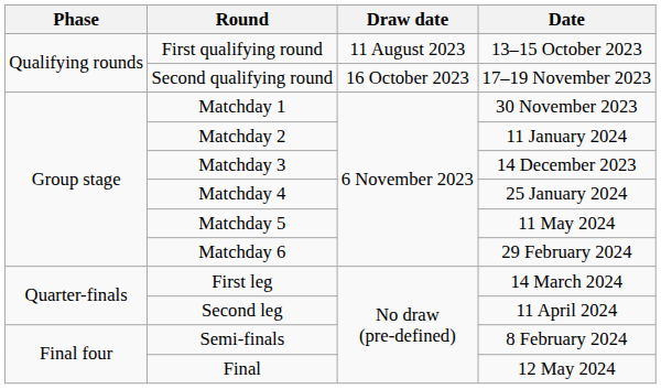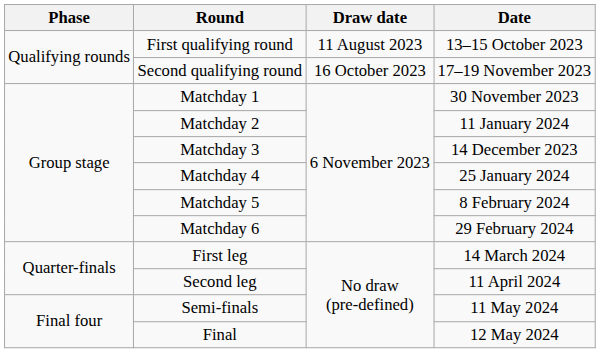 <table class="wikitable" style="text-align:center">
 <tr>
 <th>Phase</th>
 <th>Round</th>
 <th>Draw date</th>
 <th>Date</th>
 </tr>
 <tr>
 <td rowspan="2">Qualifying rounds</td>
 <td>First qualifying round</td>
 <td>11 August 2023</td>
 <td>13–15 October 2023</td>
 </tr>
 <tr>
 <td>Second qualifying round</td>
 <td>16 October 2023</td>
 <td>17–19 November 2023</td>
 </tr>
 <tr>
 <td rowspan="6">Group stage</td>
 <td>Matchday 1</td>
 <td rowspan=6>6 November 2023</td>
 <td>30 November 2023</td>
 </tr>
 <tr>
 <td>Matchday 2</td>
 <td>11 January 2024</td>
 </tr>
 <tr>
 <td>Matchday 3</td>
 <td>14 December 2023</td>
 </tr>
 <tr>
 <td>Matchday 4</td>
 <td>25 January 2024</td>
 </tr>
 <tr>
 <td>Matchday 5</td>
-<td>11 May 2024</td>
+<td>8 February 2024</td>
 </tr>
 <tr>
 <td>Matchday 6</td>
 <td>29 February 2024</td>
 </tr>
 <tr>
 <td rowspan=2>Quarter-finals</td>
 <td>First leg</td>
 <td rowspan=4>No draw<br>(pre-defined)</td>
 <td>14 March 2024</td>
 </tr>
 <tr>
 <td>Second leg</td>
 <td>11 April 2024</td>
 </tr>
 <tr>
 <td rowspan="2">Final four</td>
 <td>Semi-finals</td>
-<td>8 February 2024</td>
+<td>11 May 2024</td>
 </tr>
 <tr>
 <td>Final</td>
 <td>12 May 2024</td>
 </tr>
 </table>
